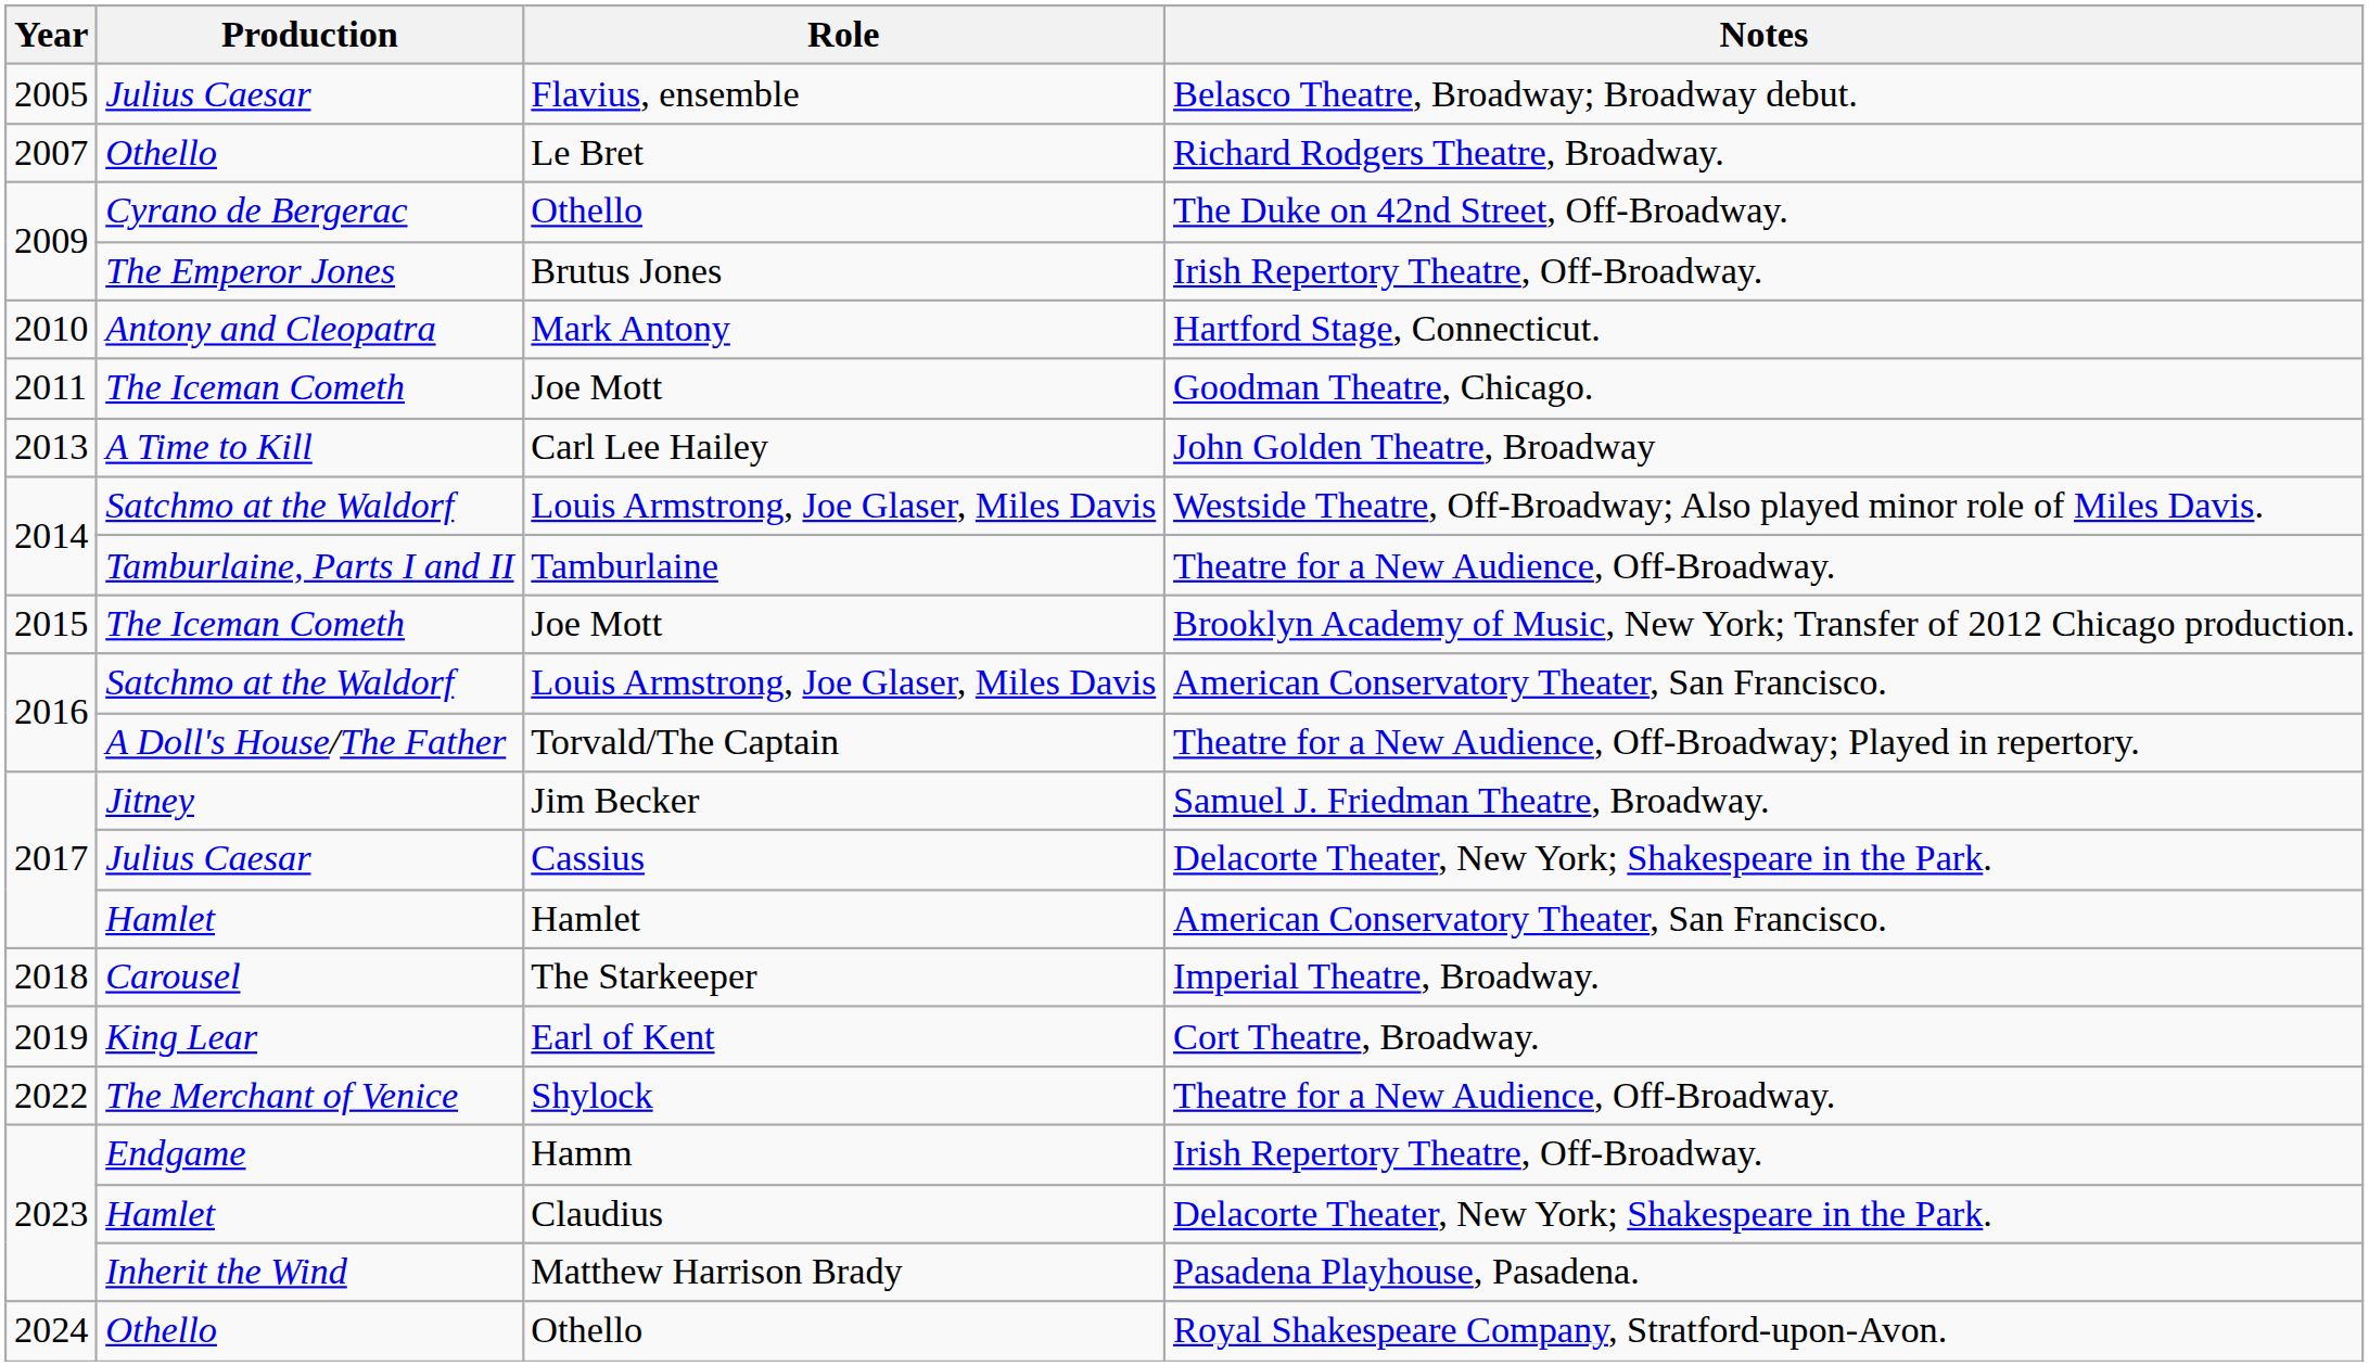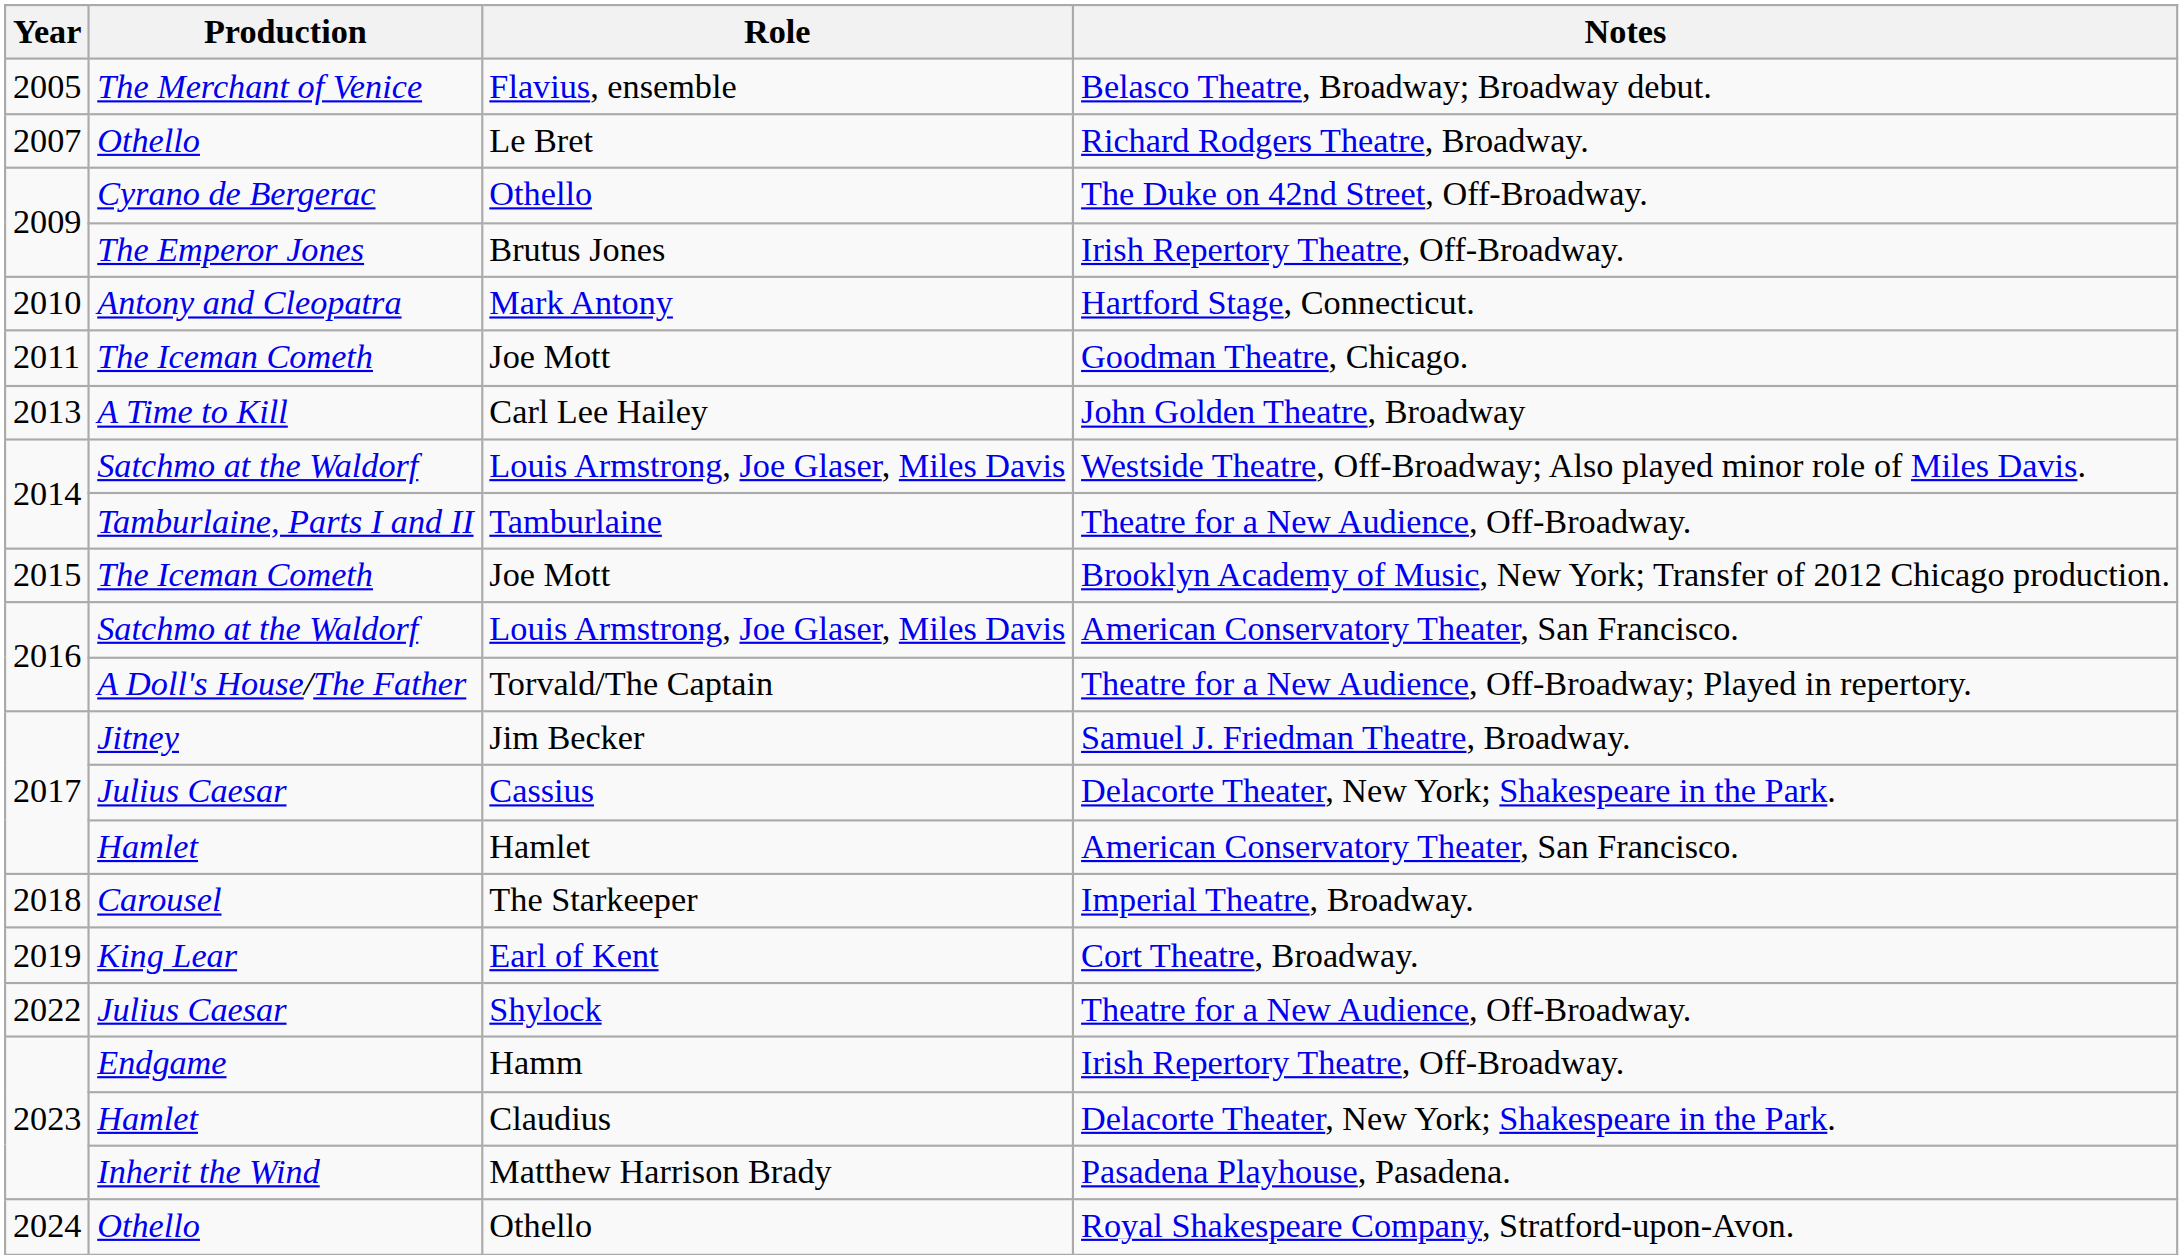 <table class="wikitable">
 <tr>
 <th>Year</th>
 <th>Production</th>
 <th>Role</th>
 <th>Notes</th>
 </tr>
 <tr>
 <td>2005</td>
-<td><em><a href='#'>Julius Caesar</a></em></td>
+<td><em><a href='#'>The Merchant of Venice</a></em></td>
 <td><a href='#'>Flavius</a>, ensemble</td>
 <td><a href='#'>Belasco Theatre</a>, Broadway; Broadway debut.</td>
 </tr>
 <tr>
 <td>2007</td>
 <td><em><a href='#'>Othello</a></em></td>
 <td>Le Bret</td>
 <td><a href='#'>Richard Rodgers Theatre</a>, Broadway.</td>
 </tr>
 <tr>
 <td rowspan="2">2009</td>
 <td><em><a href='#'>Cyrano de Bergerac</a></em></td>
 <td><a href='#'>Othello</a></td>
 <td><a href='#'>The Duke on 42nd Street</a>, Off-Broadway.</td>
 </tr>
 <tr>
 <td><em><a href='#'>The Emperor Jones</a></em></td>
 <td>Brutus Jones</td>
 <td><a href='#'>Irish Repertory Theatre</a>, Off-Broadway.</td>
 </tr>
 <tr>
 <td>2010</td>
 <td><em><a href='#'>Antony and Cleopatra</a></em></td>
 <td><a href='#'>Mark Antony</a></td>
 <td><a href='#'>Hartford Stage</a>, Connecticut.</td>
 </tr>
 <tr>
 <td>2011</td>
 <td><em><a href='#'>The Iceman Cometh</a></em></td>
 <td>Joe Mott</td>
 <td><a href='#'>Goodman Theatre</a>, Chicago.</td>
 </tr>
 <tr>
 <td>2013</td>
 <td><a href='#'><em>A Time to Kill</em></a></td>
 <td>Carl Lee Hailey</td>
 <td><a href='#'>John Golden Theatre</a>, Broadway</td>
 </tr>
 <tr>
 <td rowspan="2">2014</td>
 <td><em><a href='#'>Satchmo at the Waldorf</a></em></td>
 <td><a href='#'>Louis Armstrong</a>, <a href='#'>Joe Glaser</a>, <a href='#'>Miles Davis</a></td>
 <td><a href='#'>Westside Theatre</a>, Off-Broadway; Also played minor role of <a href='#'>Miles Davis</a>.</td>
 </tr>
 <tr>
 <td><a href='#'><em>Tamburlaine, Parts I and II</em></a></td>
 <td><a href='#'>Tamburlaine</a></td>
 <td><a href='#'>Theatre for a New Audience</a>, Off-Broadway.</td>
 </tr>
 <tr>
 <td>2015</td>
 <td><em><a href='#'>The Iceman Cometh</a></em></td>
 <td>Joe Mott</td>
 <td><a href='#'>Brooklyn Academy of Music</a>, New York; Transfer of 2012 Chicago production.</td>
 </tr>
 <tr>
 <td rowspan="2">2016</td>
 <td><em><a href='#'>Satchmo at the Waldorf</a></em></td>
 <td><a href='#'>Louis Armstrong</a>, <a href='#'>Joe Glaser</a>, <a href='#'>Miles Davis</a></td>
 <td><a href='#'>American Conservatory Theater</a>, San Francisco.</td>
 </tr>
 <tr>
 <td><em><a href='#'>A Doll's House</a>/<a href='#'>The Father</a></em></td>
 <td>Torvald/The Captain</td>
 <td><a href='#'>Theatre for a New Audience</a>, Off-Broadway; Played in repertory.</td>
 </tr>
 <tr>
 <td rowspan="3">2017</td>
 <td><em><a href='#'>Jitney</a></em></td>
 <td>Jim Becker</td>
 <td><a href='#'>Samuel J. Friedman Theatre</a>, Broadway.</td>
 </tr>
 <tr>
 <td><em><a href='#'>Julius Caesar</a></em></td>
 <td><a href='#'>Cassius</a></td>
 <td><a href='#'>Delacorte Theater</a>, New York; <a href='#'>Shakespeare in the Park</a>.</td>
 </tr>
 <tr>
 <td><em><a href='#'>Hamlet</a></em></td>
 <td>Hamlet</td>
 <td><a href='#'>American Conservatory Theater</a>, San Francisco.</td>
 </tr>
 <tr>
 <td>2018</td>
 <td><em><a href='#'>Carousel</a></em></td>
 <td>The Starkeeper</td>
 <td><a href='#'>Imperial Theatre</a>, Broadway.</td>
 </tr>
 <tr>
 <td>2019</td>
 <td><em><a href='#'>King Lear</a></em></td>
 <td><a href='#'>Earl of Kent</a></td>
 <td><a href='#'>Cort Theatre</a>, Broadway.</td>
 </tr>
 <tr>
 <td>2022</td>
-<td><em><a href='#'>The Merchant of Venice</a></em></td>
+<td><em><a href='#'>Julius Caesar</a></em></td>
 <td><a href='#'>Shylock</a></td>
 <td><a href='#'>Theatre for a New Audience</a>, Off-Broadway.</td>
 </tr>
 <tr>
 <td rowspan=3>2023</td>
 <td><em><a href='#'>Endgame</a></em></td>
 <td>Hamm</td>
 <td><a href='#'>Irish Repertory Theatre</a>, Off-Broadway.</td>
 </tr>
 <tr>
 <td><em><a href='#'>Hamlet</a></em></td>
 <td>Claudius</td>
 <td><a href='#'>Delacorte Theater</a>, New York; <a href='#'>Shakespeare in the Park</a>.</td>
 </tr>
 <tr>
 <td><em><a href='#'>Inherit the Wind</a></em></td>
 <td>Matthew Harrison Brady</td>
 <td><a href='#'>Pasadena Playhouse</a>, Pasadena.</td>
 </tr>
 <tr>
 <td>2024</td>
 <td><em><a href='#'>Othello</a></em></td>
 <td>Othello</td>
 <td><a href='#'>Royal Shakespeare Company</a>, Stratford-upon-Avon.</td>
 </tr>
 </table>
